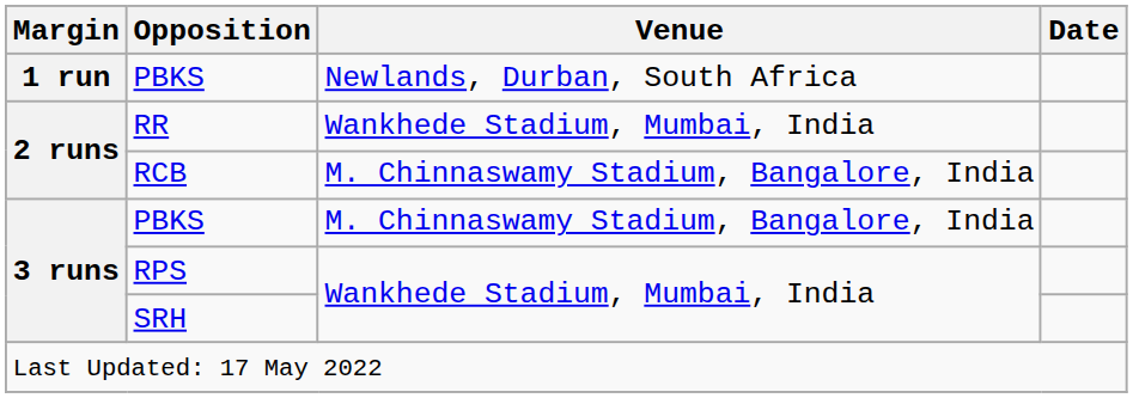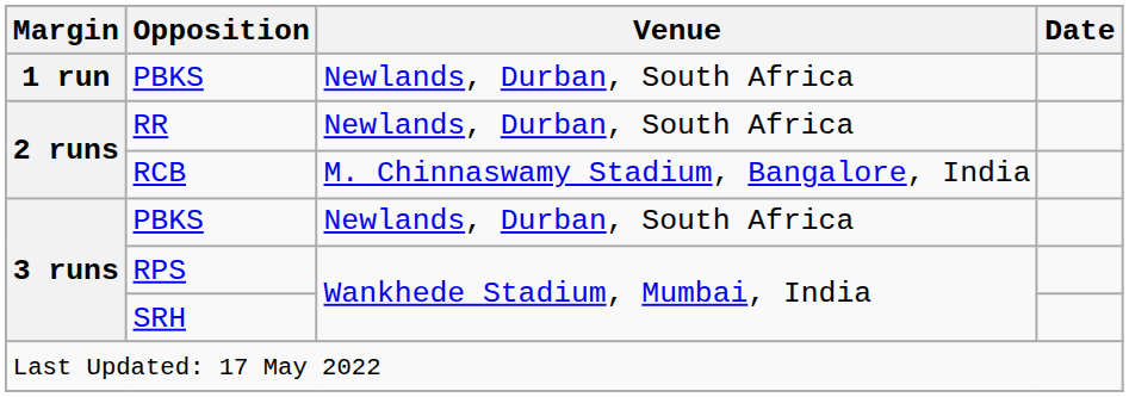 <table class="wikitable">
 <tr>
 <th>Margin</th>
 <th>Opposition</th>
 <th>Venue</th>
 <th>Date</th>
 </tr>
 <tr>
 <th>1 run</th>
 <td><a href='#'>PBKS</a></td>
 <td><a href='#'>Newlands</a>, <a href='#'>Durban</a>, South Africa</td>
 <td></td>
 </tr>
 <tr>
 <th rowspan=2>2 runs</th>
 <td><a href='#'>RR</a></td>
-<td><a href='#'>Wankhede Stadium</a>, <a href='#'>Mumbai</a>, India</td>
+<td><a href='#'>Newlands</a>, <a href='#'>Durban</a>, South Africa</td>
 <td></td>
 </tr>
 <tr>
 <td><a href='#'>RCB</a></td>
 <td><a href='#'>M. Chinnaswamy Stadium</a>, <a href='#'>Bangalore</a>, India</td>
 <td></td>
 </tr>
 <tr>
 <th rowspan=3>3 runs</th>
 <td><a href='#'>PBKS</a></td>
-<td><a href='#'>M. Chinnaswamy Stadium</a>, <a href='#'>Bangalore</a>, India</td>
+<td><a href='#'>Newlands</a>, <a href='#'>Durban</a>, South Africa</td>
 <td></td>
 </tr>
 <tr>
 <td><a href='#'>RPS</a></td>
 <td rowspan=2><a href='#'>Wankhede Stadium</a>, <a href='#'>Mumbai</a>, India</td>
 <td></td>
 </tr>
 <tr>
 <td><a href='#'>SRH</a></td>
 <td></td>
 </tr>
 <tr class=sortbottom>
 <td colspan=4><small>Last Updated: 17 May 2022</small></td>
 </tr>
 </table>
